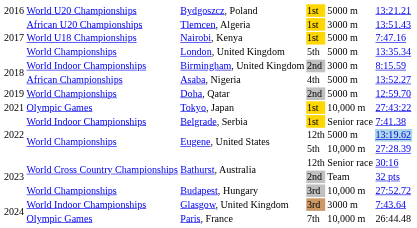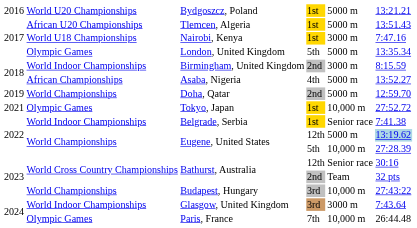 <table>
 <tr>
 <td>2016</td>
 <td><a href='#'>World U20 Championships</a></td>
 <td><a href='#'>Bydgoszcz</a>, Poland</td>
 <td bgcolor=gold>1st</td>
 <td>5000 m</td>
 <td><a href='#'>13:21.21</a></td>
 </tr>
 <tr>
 <td rowspan=3>2017</td>
 <td><a href='#'>African U20 Championships</a></td>
 <td><a href='#'>Tlemcen</a>, Algeria</td>
 <td bgcolor=gold>1st</td>
-<td>3000 m </td>
+<td>5000 m</td>
 <td><a href='#'>13:51.43</a></td>
 </tr>
 <tr>
 <td><a href='#'>World U18 Championships</a></td>
 <td><a href='#'>Nairobi</a>, Kenya</td>
 <td bgcolor=gold>1st</td>
-<td>5000 m</td>
+<td>3000 m</td>
 <td><a href='#'>7:47.16</a></td>
 </tr>
 <tr>
-<td><a href='#'>World Championships</a></td>
+<td><a href='#'>Olympic Games</a></td>
 <td><a href='#'>London</a>, United Kingdom</td>
 <td>5th</td>
 <td>5000 m</td>
 <td><a href='#'>13:35.34</a></td>
 </tr>
 <tr>
 <td rowspan=2>2018</td>
 <td><a href='#'>World Indoor Championships</a></td>
 <td><a href='#'>Birmingham</a>, United Kingdom</td>
 <td bgcolor=silver>2nd</td>
 <td>3000 m </td>
 <td><a href='#'>8:15.59</a></td>
 </tr>
 <tr>
 <td><a href='#'>African Championships</a></td>
 <td><a href='#'>Asaba</a>, Nigeria</td>
 <td>4th</td>
 <td>5000 m</td>
 <td><a href='#'>13:52.27</a></td>
 </tr>
 <tr>
 <td>2019</td>
 <td><a href='#'>World Championships</a></td>
 <td><a href='#'>Doha</a>, Qatar</td>
 <td bgcolor=silver>2nd</td>
 <td>5000 m</td>
 <td><a href='#'>12:59.70</a></td>
 </tr>
 <tr>
 <td>2021</td>
 <td><a href='#'>Olympic Games</a></td>
 <td><a href='#'>Tokyo</a>, Japan</td>
 <td bgcolor=gold>1st</td>
 <td>10,000 m</td>
-<td><a href='#'>27:43:22</a></td>
+<td><a href='#'>27:52.72</a></td>
 </tr>
 <tr>
 <td rowspan=3>2022</td>
 <td><a href='#'>World Indoor Championships</a></td>
 <td><a href='#'>Belgrade</a>, Serbia</td>
 <td bgcolor=gold>1st</td>
 <td>Senior race</td>
 <td><a href='#'>7:41.38</a></td>
 </tr>
 <tr>
 <td rowspan=2><a href='#'>World Championships</a></td>
 <td rowspan=2><a href='#'>Eugene</a>, United States</td>
 <td>12th</td>
 <td>5000 m</td>
 <td style="background: lightblue;"><a href='#'>13:19.62</a></td>
 </tr>
 <tr>
 <td>5th</td>
 <td>10,000 m</td>
 <td><a href='#'>27:28.39</a></td>
 </tr>
 <tr>
 <td rowspan=3>2023</td>
 <td rowspan=2><a href='#'>World Cross Country Championships</a></td>
 <td rowspan=2><a href='#'>Bathurst</a>, Australia</td>
 <td>12th</td>
 <td>Senior race</td>
 <td><a href='#'>30:16</a></td>
 </tr>
 <tr>
 <td bgcolor=silver>2nd</td>
 <td>Team</td>
 <td><a href='#'>32 pts</a></td>
 </tr>
 <tr>
 <td><a href='#'>World Championships</a></td>
 <td><a href='#'>Budapest</a>, Hungary</td>
 <td bgcolor=silver>3rd</td>
 <td>10,000 m</td>
-<td><a href='#'>27:52.72</a></td>
+<td><a href='#'>27:43:22</a></td>
 </tr>
 <tr>
 <td rowspan=2>2024</td>
 <td><a href='#'>World Indoor Championships</a></td>
 <td><a href='#'>Glasgow</a>, United Kingdom</td>
 <td bgcolor=cc9966>3rd</td>
 <td>3000 m </td>
 <td><a href='#'>7:43.64</a></td>
 </tr>
 <tr>
 <td><a href='#'>Olympic Games</a></td>
 <td><a href='#'>Paris</a>, France</td>
 <td>7th</td>
 <td>10,000 m</td>
 <td>26:44.48</td>
 </tr>
 <tr>
 </tr>
 </table>
